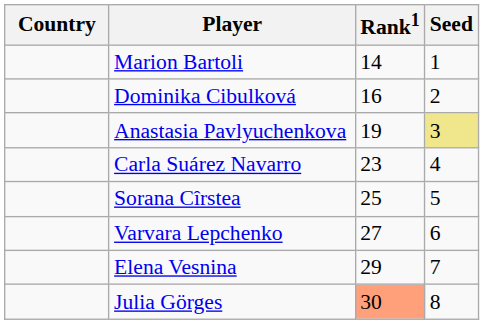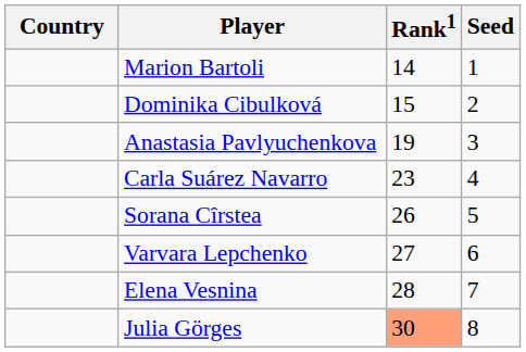 <table class="wikitable" border="1">
 <tr>
 <th width="70">Country</th>
 <th width="175">Player</th>
 <th>Rank<sup>1</sup></th>
 <th>Seed</th>
 </tr>
 <tr>
 <td></td>
 <td><a href='#'>Marion Bartoli</a></td>
 <td>14</td>
 <td>1</td>
 </tr>
 <tr>
 <td></td>
 <td><a href='#'>Dominika Cibulková</a></td>
-<td>16</td>
+<td>15</td>
 <td>2</td>
 </tr>
 <tr>
 <td></td>
 <td><a href='#'>Anastasia Pavlyuchenkova</a></td>
 <td>19</td>
-<td style="background: khaki;">3</td>
+<td>3</td>
 </tr>
 <tr>
 <td></td>
 <td><a href='#'>Carla Suárez Navarro</a></td>
 <td>23</td>
 <td>4</td>
 </tr>
 <tr>
 <td></td>
 <td><a href='#'>Sorana Cîrstea</a></td>
-<td>25</td>
+<td>26</td>
 <td>5</td>
 </tr>
 <tr>
 <td></td>
 <td><a href='#'>Varvara Lepchenko</a></td>
 <td>27</td>
 <td>6</td>
 </tr>
 <tr>
 <td></td>
 <td><a href='#'>Elena Vesnina</a></td>
-<td>29</td>
+<td>28</td>
 <td>7</td>
 </tr>
 <tr>
 <td></td>
 <td><a href='#'>Julia Görges</a></td>
 <td style="background: lightsalmon;">30</td>
 <td>8</td>
 </tr>
 </table>
